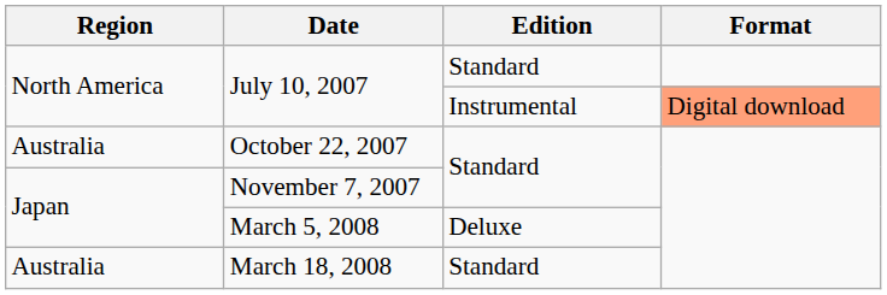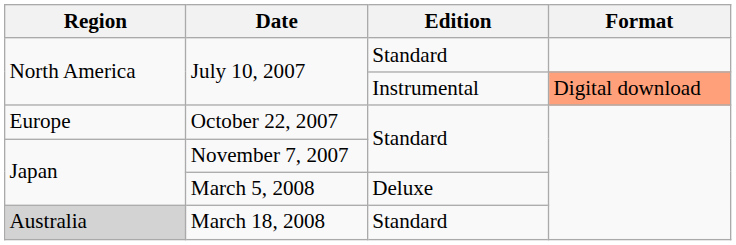 <table class="wikitable">
 <tr>
 <th style="width:130px;">Region</th>
 <th style="width:130px;">Date</th>
 <th style="width:130px;">Edition</th>
 <th style="width:130px;">Format</th>
 </tr>
 <tr>
 <td rowspan="2">North America</td>
 <td rowspan="2">July 10, 2007</td>
 <td>Standard</td>
 <td></td>
 </tr>
 <tr>
 <td>Instrumental</td>
 <td style="background: lightsalmon;">Digital download</td>
 </tr>
 <tr>
-<td>Australia</td>
+<td>Europe</td>
 <td>October 22, 2007</td>
 <td rowspan="2">Standard</td>
 <td rowspan="4"></td>
 </tr>
 <tr>
 <td rowspan="2">Japan</td>
 <td>November 7, 2007</td>
 </tr>
 <tr>
 <td>March 5, 2008</td>
 <td>Deluxe</td>
 </tr>
 <tr>
-<td>Australia</td>
+<td style="background: lightgrey;">Australia</td>
 <td>March 18, 2008</td>
 <td>Standard</td>
 </tr>
 </table>
